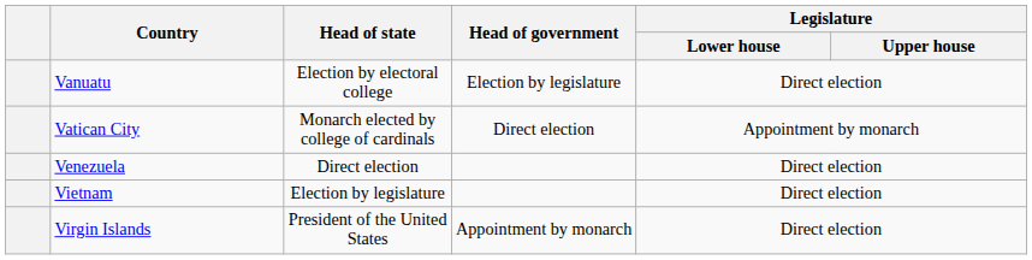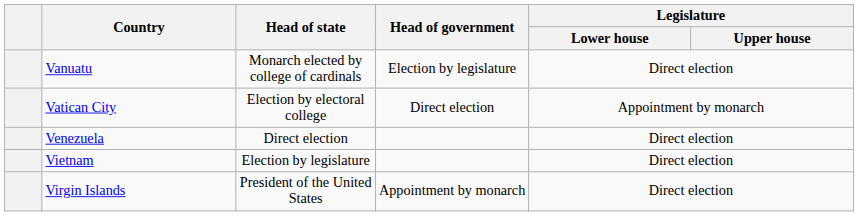 <table class="wikitable" style="text-align:center">
 <tr>
 <th width=35 rowspan=2></th>
 <th width=210 rowspan=2>Country</th>
 <th width=150 rowspan=2>Head of state</th>
 <th rowspan="2">Head of government</th>
 <th colspan=2>Legislature</th>
 </tr>
 <tr>
 <th width=175>Lower house</th>
 <th width=175>Upper house</th>
 </tr>
 <tr>
 <th></th>
 <td style="text-align:left"><a href='#'>Vanuatu</a></td>
-<td>Election by electoral college</td>
+<td>Monarch elected by college of cardinals</td>
 <td>Election by legislature</td>
 <td colspan=2>Direct election</td>
 </tr>
 <tr>
 <th></th>
 <td style="text-align:left"><a href='#'>Vatican City</a></td>
-<td>Monarch elected by college of cardinals</td>
+<td>Election by electoral college</td>
 <td>Direct election</td>
 <td colspan=2>Appointment by monarch</td>
 </tr>
 <tr>
 <th></th>
 <td style="text-align:left"><a href='#'>Venezuela</a></td>
 <td>Direct election</td>
 <td></td>
 <td colspan=2>Direct election</td>
 </tr>
 <tr>
 <th></th>
 <td style="text-align:left"><a href='#'>Vietnam</a></td>
 <td>Election by legislature</td>
 <td></td>
 <td colspan=2>Direct election</td>
 </tr>
 <tr>
 <th></th>
 <td style="text-align:left"><a href='#'>Virgin Islands</a></td>
 <td>President of the United States</td>
 <td>Appointment by monarch</td>
 <td colspan=2>Direct election</td>
 </tr>
 </table>
